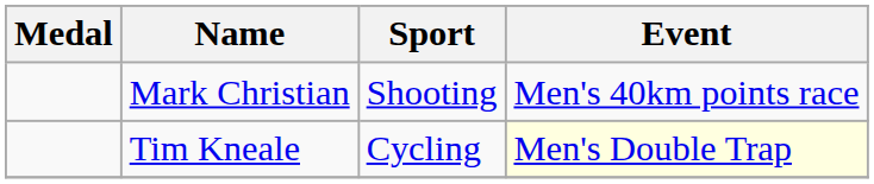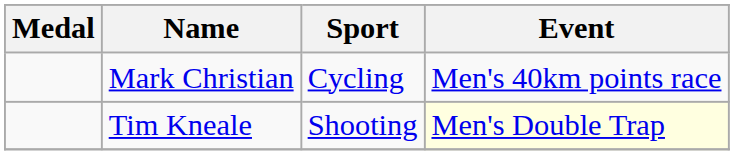 <table class="wikitable">
 <tr>
 <th>Medal</th>
 <th>Name</th>
 <th>Sport</th>
 <th>Event</th>
 </tr>
 <tr>
 <td></td>
 <td><a href='#'>Mark Christian</a></td>
-<td><a href='#'>Shooting</a></td>
+<td><a href='#'>Cycling</a></td>
 <td><a href='#'>Men's 40km points race</a></td>
 </tr>
 <tr>
 <td></td>
 <td><a href='#'>Tim Kneale</a></td>
-<td><a href='#'>Cycling</a></td>
+<td><a href='#'>Shooting</a></td>
 <td style="background: lightyellow;"><a href='#'>Men's Double Trap</a></td>
 </tr>
 <tr>
 </tr>
 </table>
